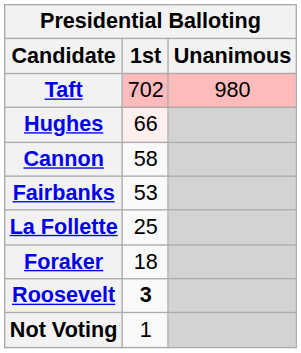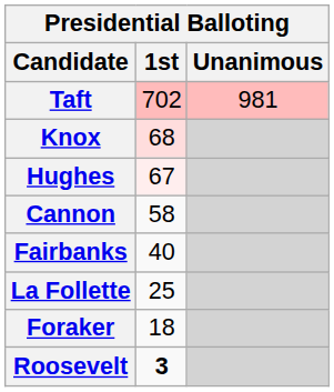 <table class="wikitable sortable" style="text-align:center">
 <tr>
 <th colspan="3"><strong>Presidential Balloting</strong></th>
 </tr>
 <tr>
 <th>Candidate</th>
 <th>1st</th>
 <th>Unanimous</th>
 </tr>
 <tr>
 <th><a href='#'>Taft</a></th>
 <td style="background:#fbb;">702</td>
-<td style="background:#fbb;">980</td>
+<td style="background:#fbb;">981</td>
+</tr>
+<tr>
+<th><a href='#'>Knox</a></th>
+<td style="background:#fdd;">68</td>
+<td style="background:#d3d3d3"></td>
 </tr>
 <tr>
 <th><a href='#'>Hughes</a></th>
-<td style="background:#fee;">66</td>
+<td style="background:#fee;">67</td>
 <td style="background:#d3d3d3"></td>
 </tr>
 <tr>
 <th><a href='#'>Cannon</a></th>
 <td>58</td>
 <td style="background:#d3d3d3"></td>
 </tr>
 <tr>
 <th><a href='#'>Fairbanks</a></th>
-<td>53</td>
+<td>40</td>
 <td style="background:#d3d3d3"></td>
 </tr>
 <tr>
 <th><a href='#'>La Follette</a></th>
 <td>25</td>
 <td style="background:#d3d3d3"></td>
 </tr>
 <tr>
 <th><a href='#'>Foraker</a></th>
 <td>18</td>
 <td style="background:#d3d3d3"></td>
 </tr>
 <tr>
 <th><a href='#'>Roosevelt</a></th>
 <td><strong>3</strong></td>
 <td style="background:#d3d3d3"></td>
 </tr>
-<tr>
-<th>Not Voting</th>
-<td>1</td>
-<td style="background:#d3d3d3"></td>
-</tr>
 </table>
